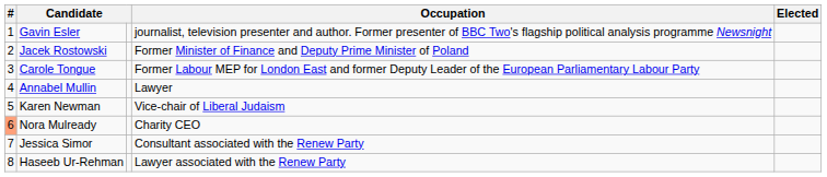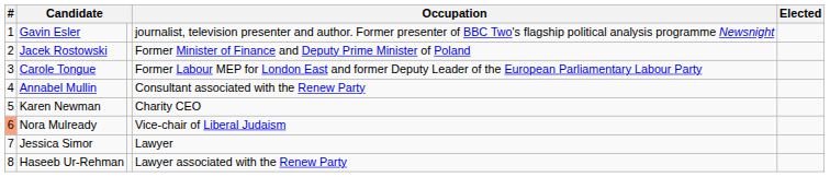 <table class="wikitable">
 <tr>
 <th>#</th>
 <th colspan="2">Candidate</th>
 <th>Occupation</th>
 <th>Elected</th>
 </tr>
 <tr>
 <td>1</td>
 <td><a href='#'>Gavin Esler</a></td>
 <td></td>
 <td>journalist, television presenter and author. Former presenter of <a href='#'>BBC Two</a>'s flagship political analysis programme <em><a href='#'>Newsnight</a></em></td>
 <td></td>
 </tr>
 <tr>
 <td>2</td>
 <td><a href='#'>Jacek Rostowski</a></td>
 <td></td>
 <td>Former <a href='#'>Minister of Finance</a> and <a href='#'>Deputy Prime Minister</a> of <a href='#'>Poland</a></td>
 <td></td>
 </tr>
 <tr>
 <td>3</td>
 <td><a href='#'>Carole Tongue</a></td>
 <td></td>
 <td>Former <a href='#'>Labour</a> MEP for <a href='#'>London East</a> and former Deputy Leader of the <a href='#'>European Parliamentary Labour Party</a></td>
 <td></td>
 </tr>
 <tr>
 <td>4</td>
 <td><a href='#'>Annabel Mullin</a></td>
 <td></td>
-<td>Lawyer</td>
+<td>Consultant associated with the <a href='#'>Renew Party</a></td>
 <td></td>
 </tr>
 <tr>
 <td>5</td>
 <td>Karen Newman</td>
 <td></td>
-<td>Vice-chair of <a href='#'>Liberal Judaism</a></td>
+<td>Charity CEO</td>
 <td></td>
 </tr>
 <tr>
 <td style="background: lightsalmon;">6</td>
 <td>Nora Mulready</td>
 <td></td>
-<td>Charity CEO</td>
+<td>Vice-chair of <a href='#'>Liberal Judaism</a></td>
 <td></td>
 </tr>
 <tr>
 <td>7</td>
 <td>Jessica Simor</td>
 <td></td>
-<td>Consultant associated with the <a href='#'>Renew Party</a></td>
+<td>Lawyer</td>
 <td></td>
 </tr>
 <tr>
 <td>8</td>
 <td>Haseeb Ur-Rehman</td>
 <td></td>
 <td>Lawyer associated with the <a href='#'>Renew Party</a></td>
 <td></td>
 </tr>
 </table>
